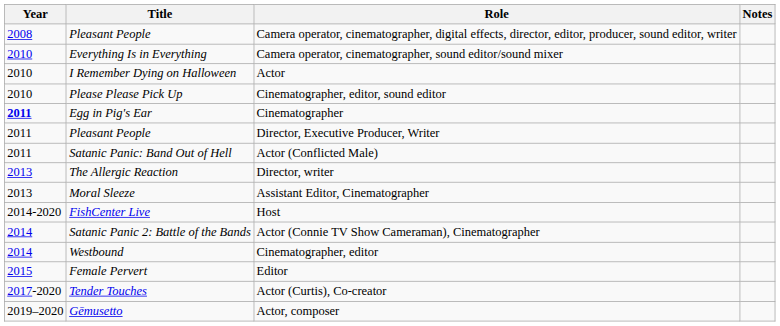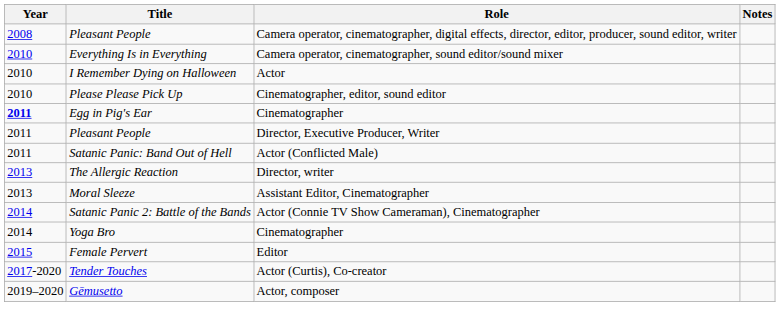 <table class="wikitable sortable">
 <tr>
 <th>Year</th>
 <th>Title</th>
 <th>Role</th>
 <th class="unsortable">Notes</th>
 </tr>
 <tr>
 <td><a href='#'>2008</a></td>
 <td><em>Pleasant People</em></td>
 <td>Camera operator, cinematographer, digital effects, director, editor, producer, sound editor, writer</td>
 <td></td>
 </tr>
 <tr>
 <td><a href='#'>2010</a></td>
 <td><em>Everything Is in Everything</em></td>
 <td>Camera operator, cinematographer, sound editor/sound mixer</td>
 <td></td>
 </tr>
 <tr>
 <td>2010</td>
 <td><em>I Remember Dying on Halloween</em></td>
 <td>Actor</td>
 <td></td>
 </tr>
 <tr>
 <td>2010</td>
 <td><em>Please Please Pick Up</em></td>
 <td>Cinematographer, editor, sound editor</td>
 <td></td>
 </tr>
 <tr>
 <td><strong><a href='#'>2011</a></strong></td>
 <td><em>Egg in Pig's Ear</em></td>
 <td>Cinematographer</td>
 <td></td>
 </tr>
 <tr>
 <td>2011</td>
 <td><em>Pleasant People</em></td>
 <td>Director, Executive Producer, Writer</td>
 <td></td>
 </tr>
 <tr>
 <td>2011</td>
 <td><em>Satanic Panic: Band Out of Hell</em></td>
 <td>Actor (Conflicted Male)</td>
 <td></td>
 </tr>
 <tr>
 <td><a href='#'>2013</a></td>
 <td><em>The Allergic Reaction</em></td>
 <td>Director, writer</td>
 <td></td>
 </tr>
 <tr>
 <td>2013</td>
 <td><em>Moral Sleeze</em></td>
 <td>Assistant Editor, Cinematographer</td>
 <td></td>
 </tr>
 <tr>
-<td>2014-2020</td>
-<td><em><a href='#'>FishCenter Live</a></em></td>
-<td>Host</td>
-<td></td>
-</tr>
-<tr>
 <td><a href='#'>2014</a></td>
 <td><em>Satanic Panic 2: Battle of the Bands</em></td>
 <td>Actor (Connie TV Show Cameraman), Cinematographer</td>
 <td></td>
 </tr>
 <tr>
-<td><a href='#'>2014</a></td>
-<td><em>Westbound</em></td>
-<td>Cinematographer, editor</td>
+<td>2014</td>
+<td><em>Yoga Bro</em></td>
+<td>Cinematographer</td>
 <td></td>
 </tr>
 <tr>
 <td><a href='#'>2015</a></td>
 <td><em>Female Pervert</em></td>
 <td>Editor</td>
 <td></td>
 </tr>
 <tr>
 <td><a href='#'>2017</a>-2020</td>
 <td><em><a href='#'>Tender Touches</a></em></td>
 <td>Actor (Curtis), Co-creator</td>
 <td></td>
 </tr>
 <tr>
 <td>2019–2020</td>
 <td><em><a href='#'>Gēmusetto</a></em></td>
 <td>Actor, composer</td>
 <td></td>
 </tr>
 </table>
